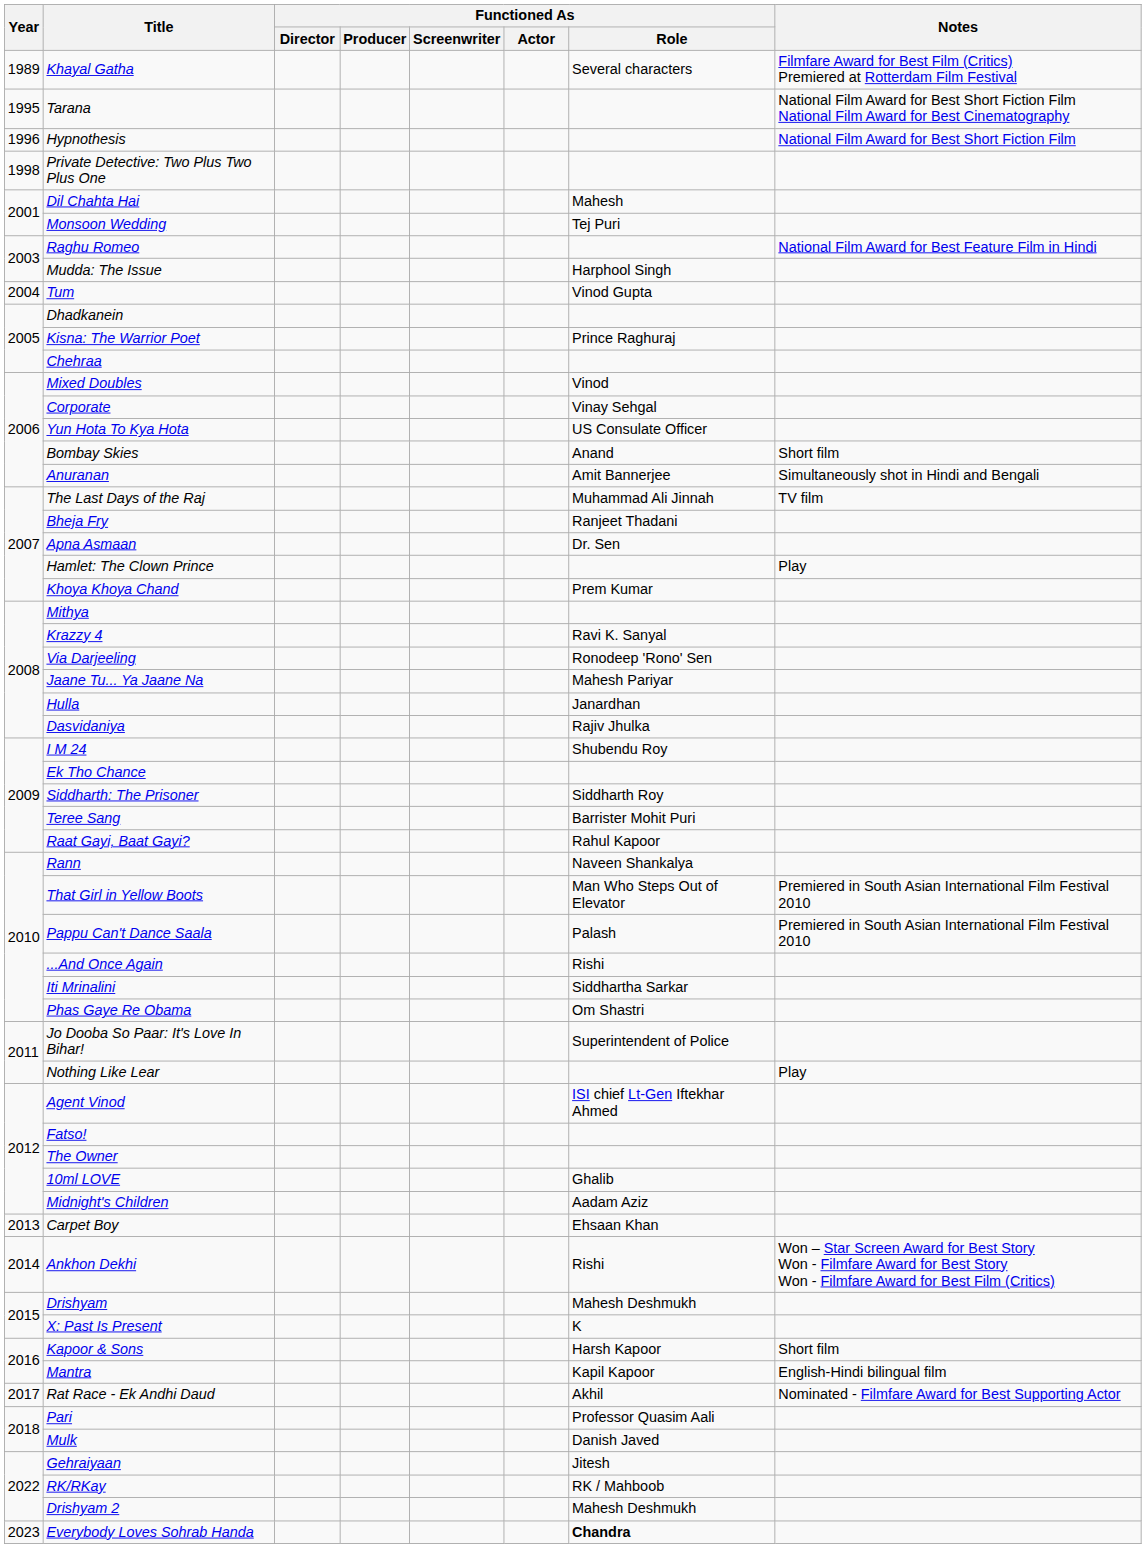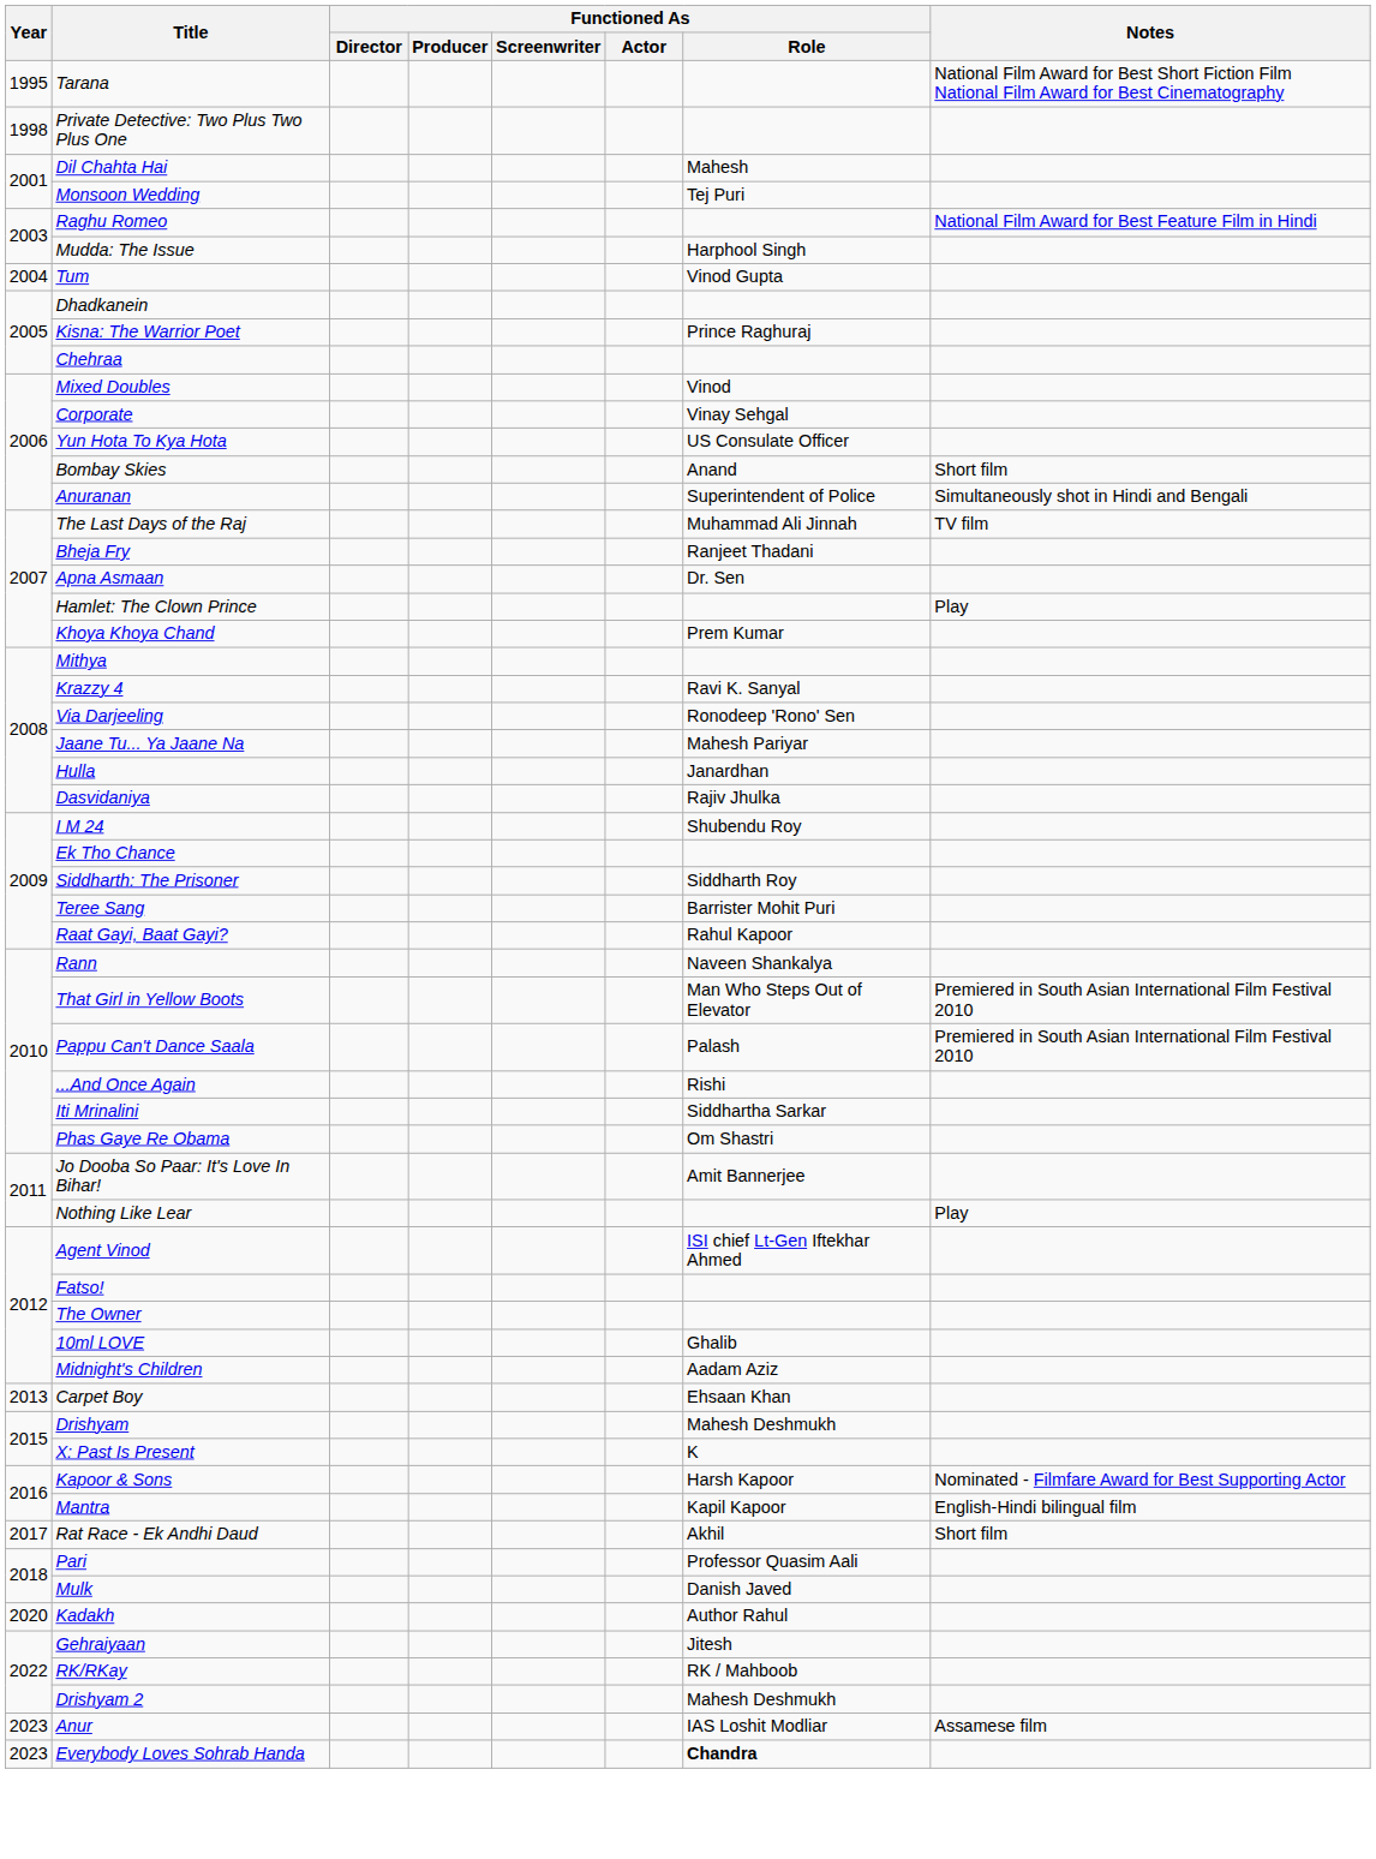 <table class="wikitable sortable" style="margin-right: 0;">
 <tr>
 <th rowspan="2" width="33">Year</th>
 <th rowspan="2" width="250">Title</th>
 <th colspan="5">Functioned As</th>
 <th rowspan="2">Notes</th>
 </tr>
 <tr>
 <th width="65">Director</th>
 <th width="65">Producer</th>
 <th width="65">Screenwriter</th>
 <th width="65">Actor</th>
 <th>Role</th>
 </tr>
 <tr>
-<td>1989</td>
-<td><em><a href='#'>Khayal Gatha</a></em></td>
-<td></td>
-<td></td>
-<td></td>
-<td></td>
-<td>Several characters</td>
-<td><a href='#'>Filmfare Award for Best Film (Critics)</a><br>Premiered at <a href='#'>Rotterdam Film Festival</a></td>
-</tr>
-<tr>
 <td>1995</td>
 <td><em>Tarana</em></td>
 <td></td>
 <td></td>
 <td></td>
 <td></td>
 <td></td>
 <td>National Film Award for Best Short Fiction Film<br><a href='#'>National Film Award for Best Cinematography</a></td>
-</tr>
-<tr>
-<td>1996</td>
-<td><em>Hypnothesis</em></td>
-<td></td>
-<td></td>
-<td></td>
-<td></td>
-<td></td>
-<td><a href='#'>National Film Award for Best Short Fiction Film</a></td>
 </tr>
 <tr>
 <td>1998</td>
 <td><em>Private Detective: Two Plus Two Plus One</em></td>
 <td></td>
 <td></td>
 <td></td>
 <td></td>
 <td></td>
 <td></td>
 </tr>
 <tr>
 <td rowspan="2">2001</td>
 <td><em><a href='#'>Dil Chahta Hai</a></em></td>
 <td></td>
 <td></td>
 <td></td>
 <td></td>
 <td>Mahesh</td>
 <td></td>
 </tr>
 <tr>
 <td><em><a href='#'>Monsoon Wedding</a></em></td>
 <td></td>
 <td></td>
 <td></td>
 <td></td>
 <td>Tej Puri</td>
 <td></td>
 </tr>
 <tr>
 <td rowspan="2">2003</td>
 <td><em><a href='#'>Raghu Romeo</a></em></td>
 <td></td>
 <td></td>
 <td></td>
 <td></td>
 <td></td>
 <td><a href='#'>National Film Award for Best Feature Film in Hindi</a></td>
 </tr>
 <tr>
 <td><em>Mudda: The Issue</em></td>
 <td></td>
 <td></td>
 <td></td>
 <td></td>
 <td>Harphool Singh</td>
 <td></td>
 </tr>
 <tr>
 <td>2004</td>
 <td><em><a href='#'>Tum</a></em></td>
 <td></td>
 <td></td>
 <td></td>
 <td></td>
 <td>Vinod Gupta</td>
 <td></td>
 </tr>
 <tr>
 <td rowspan="3">2005</td>
 <td><em>Dhadkanein</em></td>
 <td></td>
 <td></td>
 <td></td>
 <td></td>
 <td></td>
 <td></td>
 </tr>
 <tr>
 <td><em><a href='#'>Kisna: The Warrior Poet</a></em></td>
 <td></td>
 <td></td>
 <td></td>
 <td></td>
 <td>Prince Raghuraj</td>
 <td></td>
 </tr>
 <tr>
 <td><em><a href='#'>Chehraa</a></em></td>
 <td></td>
 <td></td>
 <td></td>
 <td></td>
 <td></td>
 <td></td>
 </tr>
 <tr>
 <td rowspan="5">2006</td>
 <td><em><a href='#'>Mixed Doubles</a></em></td>
 <td></td>
 <td></td>
 <td></td>
 <td></td>
 <td>Vinod</td>
 <td></td>
 </tr>
 <tr>
 <td><em><a href='#'>Corporate</a></em></td>
 <td></td>
 <td></td>
 <td></td>
 <td></td>
 <td>Vinay Sehgal</td>
 <td></td>
 </tr>
 <tr>
 <td><em><a href='#'>Yun Hota To Kya Hota</a></em></td>
 <td></td>
 <td></td>
 <td></td>
 <td></td>
 <td>US Consulate Officer</td>
 <td></td>
 </tr>
 <tr>
 <td><em>Bombay Skies</em></td>
 <td></td>
 <td></td>
 <td></td>
 <td></td>
 <td>Anand</td>
 <td>Short film</td>
 </tr>
 <tr>
 <td><em><a href='#'>Anuranan</a></em></td>
 <td></td>
 <td></td>
 <td></td>
 <td></td>
-<td>Amit Bannerjee</td>
+<td>Superintendent of Police</td>
 <td>Simultaneously shot in Hindi and Bengali</td>
 </tr>
 <tr>
 <td rowspan="5">2007</td>
 <td><em>The Last Days of the Raj</em></td>
 <td></td>
 <td></td>
 <td></td>
 <td></td>
 <td>Muhammad Ali Jinnah</td>
 <td>TV film</td>
 </tr>
 <tr>
 <td><em><a href='#'>Bheja Fry</a></em></td>
 <td></td>
 <td></td>
 <td></td>
 <td></td>
 <td>Ranjeet Thadani</td>
 <td></td>
 </tr>
 <tr>
 <td><em><a href='#'>Apna Asmaan</a></em></td>
 <td></td>
 <td></td>
 <td></td>
 <td></td>
 <td>Dr. Sen</td>
 <td></td>
 </tr>
 <tr>
 <td><em>Hamlet: The Clown Prince</em></td>
 <td></td>
 <td></td>
 <td></td>
 <td></td>
 <td></td>
 <td>Play</td>
 </tr>
 <tr>
 <td><em><a href='#'>Khoya Khoya Chand</a></em></td>
 <td></td>
 <td></td>
 <td></td>
 <td></td>
 <td>Prem Kumar</td>
 <td></td>
 </tr>
 <tr>
 <td rowspan="6">2008</td>
 <td><em><a href='#'>Mithya</a></em></td>
 <td></td>
 <td></td>
 <td></td>
 <td></td>
 <td></td>
 <td></td>
 </tr>
 <tr>
 <td><em><a href='#'>Krazzy 4</a></em></td>
 <td></td>
 <td></td>
 <td></td>
 <td></td>
 <td>Ravi K. Sanyal</td>
 <td></td>
 </tr>
 <tr>
 <td><em><a href='#'>Via Darjeeling</a></em></td>
 <td></td>
 <td></td>
 <td></td>
 <td></td>
 <td>Ronodeep 'Rono' Sen</td>
 <td></td>
 </tr>
 <tr>
 <td><em><a href='#'>Jaane Tu... Ya Jaane Na</a></em></td>
 <td></td>
 <td></td>
 <td></td>
 <td></td>
 <td>Mahesh Pariyar</td>
 <td></td>
 </tr>
 <tr>
 <td><em><a href='#'>Hulla</a></em></td>
 <td></td>
 <td></td>
 <td></td>
 <td></td>
 <td>Janardhan</td>
 <td></td>
 </tr>
 <tr>
 <td><em><a href='#'>Dasvidaniya</a></em></td>
 <td></td>
 <td></td>
 <td></td>
 <td></td>
 <td>Rajiv Jhulka</td>
 <td></td>
 </tr>
 <tr>
 <td rowspan="5">2009</td>
 <td><em><a href='#'>I M 24</a></em></td>
 <td></td>
 <td></td>
 <td></td>
 <td></td>
 <td>Shubendu Roy</td>
 <td></td>
 </tr>
 <tr>
 <td><em><a href='#'>Ek Tho Chance</a></em></td>
 <td></td>
 <td></td>
 <td></td>
 <td></td>
 <td></td>
 <td></td>
 </tr>
 <tr>
 <td><em><a href='#'>Siddharth: The Prisoner</a></em></td>
 <td></td>
 <td></td>
 <td></td>
 <td></td>
 <td>Siddharth Roy</td>
 <td></td>
 </tr>
 <tr>
 <td><em><a href='#'>Teree Sang</a></em></td>
 <td></td>
 <td></td>
 <td></td>
 <td></td>
 <td>Barrister Mohit Puri</td>
 <td></td>
 </tr>
 <tr>
 <td><em><a href='#'>Raat Gayi, Baat Gayi?</a></em></td>
 <td></td>
 <td></td>
 <td></td>
 <td></td>
 <td>Rahul Kapoor</td>
 <td></td>
 </tr>
 <tr>
 <td rowspan="6">2010</td>
 <td><em><a href='#'>Rann</a></em></td>
 <td></td>
 <td></td>
 <td></td>
 <td></td>
 <td>Naveen Shankalya</td>
 <td></td>
 </tr>
 <tr>
 <td><em><a href='#'>That Girl in Yellow Boots</a></em></td>
 <td></td>
 <td></td>
 <td></td>
 <td></td>
 <td>Man Who Steps Out of Elevator</td>
 <td>Premiered in South Asian International Film Festival 2010</td>
 </tr>
 <tr>
 <td><em><a href='#'>Pappu Can't Dance Saala</a></em></td>
 <td></td>
 <td></td>
 <td></td>
 <td></td>
 <td>Palash</td>
 <td>Premiered in South Asian International Film Festival 2010</td>
 </tr>
 <tr>
 <td><em><a href='#'>...And Once Again</a></em></td>
 <td></td>
 <td></td>
 <td></td>
 <td></td>
 <td>Rishi</td>
 <td></td>
 </tr>
 <tr>
 <td><em><a href='#'>Iti Mrinalini</a></em></td>
 <td></td>
 <td></td>
 <td></td>
 <td></td>
 <td>Siddhartha Sarkar</td>
 <td></td>
 </tr>
 <tr>
 <td><em><a href='#'>Phas Gaye Re Obama</a></em></td>
 <td></td>
 <td></td>
 <td></td>
 <td></td>
 <td>Om Shastri</td>
 <td></td>
 </tr>
 <tr>
 <td rowspan="2">2011</td>
 <td><em>Jo Dooba So Paar: It's Love In Bihar!</em></td>
 <td></td>
 <td></td>
 <td></td>
 <td></td>
-<td>Superintendent of Police</td>
+<td>Amit Bannerjee</td>
 <td></td>
 </tr>
 <tr>
 <td><em>Nothing Like Lear</em></td>
 <td></td>
 <td></td>
 <td></td>
 <td></td>
 <td></td>
 <td>Play</td>
 </tr>
 <tr>
 <td rowspan="5">2012</td>
 <td><em><a href='#'>Agent Vinod</a></em></td>
 <td></td>
 <td></td>
 <td></td>
 <td></td>
 <td><a href='#'>ISI</a> chief <a href='#'>Lt-Gen</a> Iftekhar Ahmed</td>
 <td></td>
 </tr>
 <tr>
 <td><em><a href='#'>Fatso!</a></em></td>
 <td></td>
 <td></td>
 <td></td>
 <td></td>
 <td></td>
 <td></td>
 </tr>
 <tr>
 <td><em><a href='#'>The Owner</a></em></td>
 <td></td>
 <td></td>
 <td></td>
 <td></td>
 <td></td>
 <td></td>
 </tr>
 <tr>
 <td><em><a href='#'>10ml LOVE</a></em></td>
 <td></td>
 <td></td>
 <td></td>
 <td></td>
 <td>Ghalib</td>
 <td></td>
 </tr>
 <tr>
 <td><em><a href='#'>Midnight's Children</a></em></td>
 <td></td>
 <td></td>
 <td></td>
 <td></td>
 <td>Aadam Aziz</td>
 <td></td>
 </tr>
 <tr>
 <td>2013</td>
 <td><em>Carpet Boy</em></td>
 <td></td>
 <td></td>
 <td></td>
 <td></td>
 <td>Ehsaan Khan</td>
 <td></td>
 </tr>
 <tr>
-<td>2014</td>
-<td><em><a href='#'>Ankhon Dekhi</a></em></td>
-<td></td>
-<td></td>
-<td></td>
-<td></td>
-<td>Rishi</td>
-<td>Won – <a href='#'>Star Screen Award for Best Story</a> <br>Won - <a href='#'>Filmfare Award for Best Story</a> <br>Won - <a href='#'>Filmfare Award for Best Film (Critics)</a></td>
-</tr>
-<tr>
 <td rowspan="2">2015</td>
 <td><em><a href='#'>Drishyam</a></em></td>
 <td></td>
 <td></td>
 <td></td>
 <td></td>
 <td>Mahesh Deshmukh</td>
 <td></td>
 </tr>
 <tr>
 <td><em><a href='#'>X: Past Is Present</a></em></td>
 <td></td>
 <td></td>
 <td></td>
 <td></td>
 <td>K</td>
 <td></td>
 </tr>
 <tr>
 <td rowspan="2">2016</td>
 <td><em><a href='#'>Kapoor & Sons</a></em></td>
 <td></td>
 <td></td>
 <td></td>
 <td></td>
 <td>Harsh Kapoor</td>
-<td>Short film</td>
+<td>Nominated - <a href='#'>Filmfare Award for Best Supporting Actor</a></td>
 </tr>
 <tr>
 <td><a href='#'><em>Mantra</em></a></td>
 <td></td>
 <td></td>
 <td></td>
 <td></td>
 <td>Kapil Kapoor</td>
 <td>English-Hindi bilingual film</td>
 </tr>
 <tr>
 <td>2017</td>
 <td><em>Rat Race - Ek Andhi Daud</em></td>
 <td></td>
 <td></td>
 <td></td>
 <td></td>
 <td>Akhil</td>
-<td>Nominated - <a href='#'>Filmfare Award for Best Supporting Actor</a></td>
+<td>Short film</td>
 </tr>
 <tr>
 <td rowspan="2">2018</td>
 <td><a href='#'><em>Pari</em></a></td>
 <td></td>
 <td></td>
 <td></td>
 <td></td>
 <td>Professor Quasim Aali</td>
 <td></td>
 </tr>
 <tr>
 <td><a href='#'><em>Mulk</em></a></td>
 <td></td>
 <td></td>
 <td></td>
 <td></td>
 <td>Danish Javed</td>
+<td></td>
+</tr>
+<tr>
+<td>2020</td>
+<td><em><a href='#'>Kadakh</a></em></td>
+<td></td>
+<td></td>
+<td></td>
+<td></td>
+<td>Author Rahul</td>
 <td></td>
 </tr>
 <tr>
 <td rowspan="3">2022</td>
 <td><a href='#'><em>Gehraiyaan</em></a></td>
 <td></td>
 <td></td>
 <td></td>
 <td></td>
 <td>Jitesh</td>
 <td></td>
 </tr>
 <tr>
 <td><em><a href='#'>RK/RKay</a></em></td>
 <td></td>
 <td></td>
 <td></td>
 <td></td>
 <td>RK / Mahboob</td>
 <td></td>
 </tr>
 <tr>
 <td><em><a href='#'>Drishyam 2</a></em></td>
 <td></td>
 <td></td>
 <td></td>
 <td></td>
 <td>Mahesh Deshmukh</td>
 <td></td>
 </tr>
 <tr>
 <td>2023</td>
+<td><em><a href='#'>Anur</a></em></td>
+<td></td>
+<td></td>
+<td></td>
+<td></td>
+<td>IAS Loshit Modliar</td>
+<td>Assamese film</td>
+</tr>
+<tr>
+<td>2023</td>
 <td><em><a href='#'>Everybody Loves Sohrab Handa</a></em></td>
 <td></td>
 <td></td>
 <td></td>
 <td></td>
 <td><strong>Chandra</strong></td>
 <td></td>
 </tr>
 </table>
